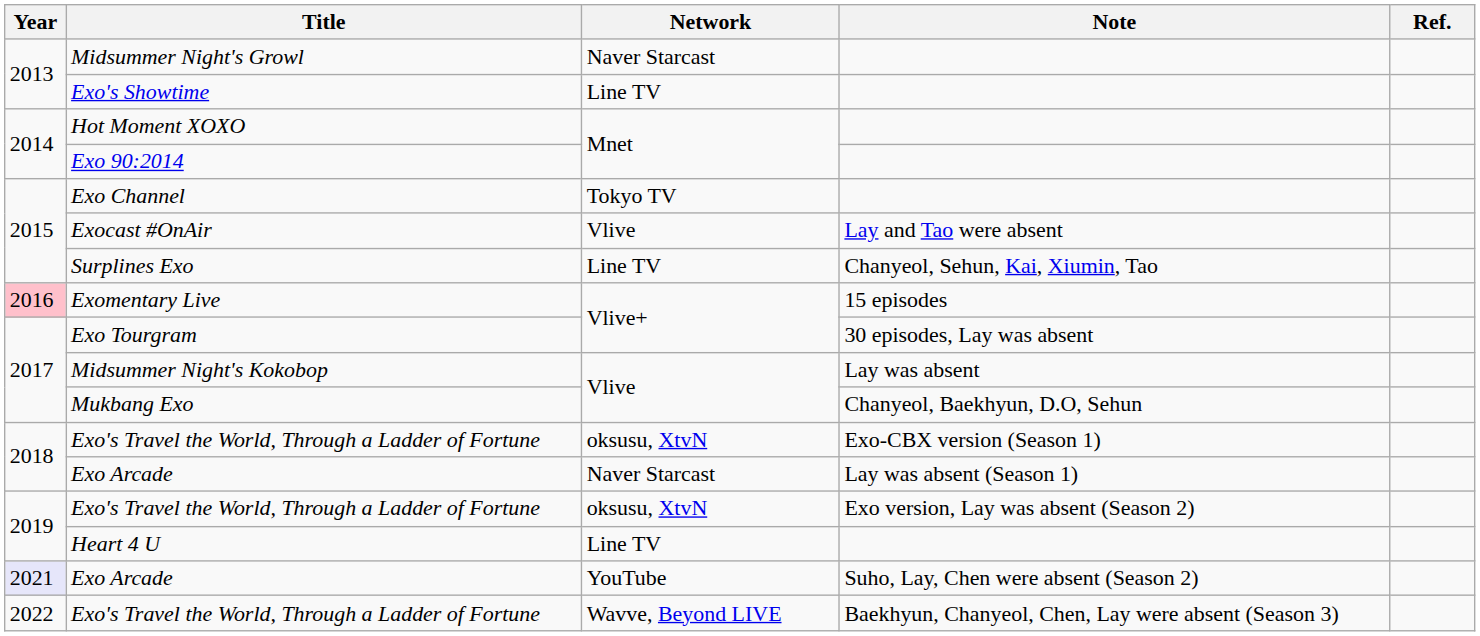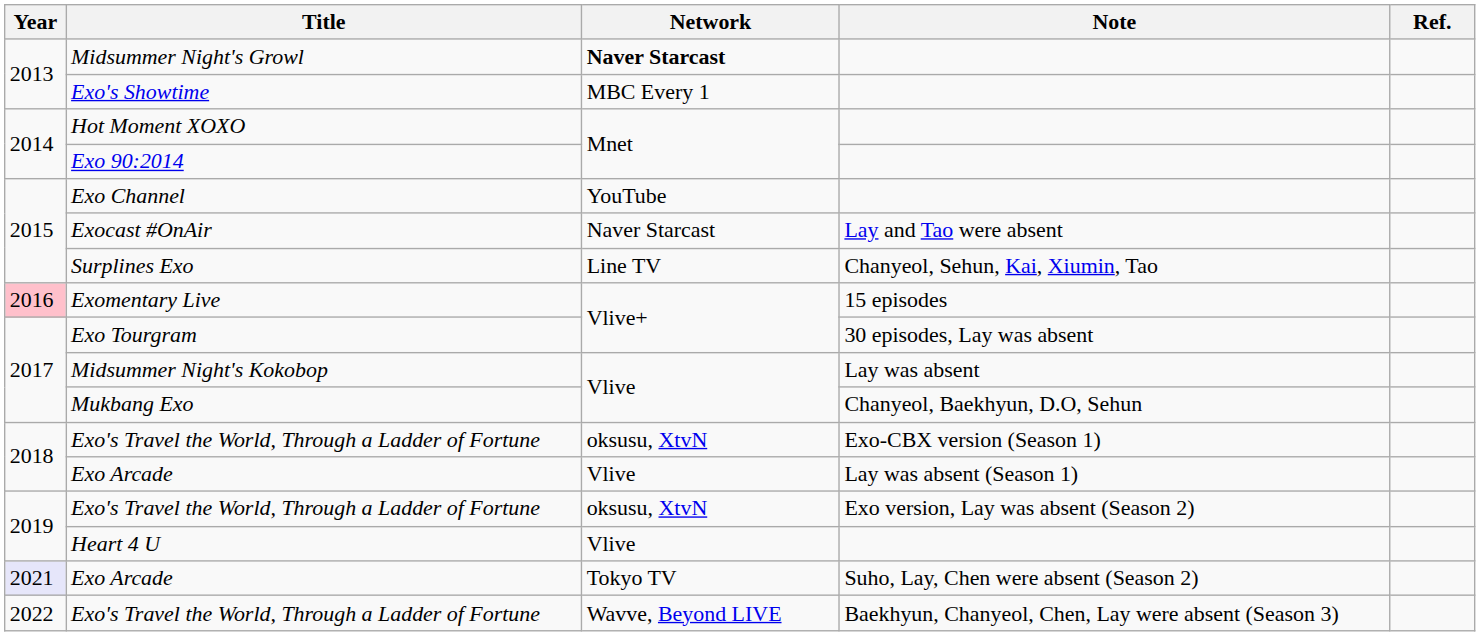 <table class="wikitable" style="font-size:100%; width:85%">
 <tr>
 <th style="width:3%">Year</th>
 <th style="width:30%">Title</th>
 <th style="width:15%">Network</th>
 <th style="width:32%">Note</th>
 <th style="width:5%">Ref.</th>
 </tr>
 <tr>
 <td rowspan="2">2013</td>
 <td><em>Midsummer Night's Growl</em></td>
-<td>Naver Starcast</td>
+<td><strong>Naver Starcast</strong></td>
 <td></td>
 <td></td>
 </tr>
 <tr>
 <td><em><a href='#'>Exo's Showtime</a></em></td>
-<td>Line TV</td>
+<td>MBC Every 1</td>
 <td></td>
 <td></td>
 </tr>
 <tr>
 <td rowspan="2">2014</td>
 <td><em>Hot Moment XOXO</em></td>
 <td rowspan="2">Mnet</td>
 <td></td>
 <td></td>
 </tr>
 <tr>
 <td><em><a href='#'>Exo 90:2014</a></em></td>
 <td></td>
 <td></td>
 </tr>
 <tr>
 <td rowspan="3">2015</td>
 <td><em>Exo Channel</em></td>
-<td>Tokyo TV</td>
+<td>YouTube</td>
 <td></td>
 <td></td>
 </tr>
 <tr>
 <td><em>Exocast #OnAir</em></td>
-<td>Vlive</td>
+<td>Naver Starcast</td>
 <td><a href='#'>Lay</a> and <a href='#'>Tao</a> were absent</td>
 <td></td>
 </tr>
 <tr>
 <td><em>Surplines Exo</em></td>
 <td>Line TV</td>
 <td>Chanyeol, Sehun, <a href='#'>Kai</a>, <a href='#'>Xiumin</a>, Tao</td>
 <td></td>
 </tr>
 <tr>
 <td style="background: pink;">2016</td>
 <td><em>Exomentary Live</em></td>
 <td rowspan="2">Vlive+</td>
 <td>15 episodes</td>
 <td></td>
 </tr>
 <tr>
 <td rowspan="3">2017</td>
 <td><em>Exo Tourgram</em></td>
 <td>30 episodes, Lay was absent</td>
 <td></td>
 </tr>
 <tr>
 <td><em>Midsummer Night's Kokobop</em></td>
 <td rowspan="2">Vlive</td>
 <td>Lay was absent</td>
 <td></td>
 </tr>
 <tr>
 <td><em>Mukbang Exo</em></td>
 <td>Chanyeol, Baekhyun, D.O, Sehun</td>
 <td></td>
 </tr>
 <tr>
 <td rowspan="2">2018</td>
 <td><em>Exo's Travel the World, Through a Ladder of Fortune</em></td>
 <td>oksusu, <a href='#'>XtvN</a></td>
 <td>Exo-CBX version (Season 1)</td>
 <td></td>
 </tr>
 <tr>
 <td><em>Exo Arcade</em></td>
-<td>Naver Starcast</td>
+<td>Vlive</td>
 <td>Lay was absent (Season 1)</td>
 <td></td>
 </tr>
 <tr>
 <td rowspan="2">2019</td>
 <td><em>Exo's Travel the World, Through a Ladder of Fortune</em></td>
 <td>oksusu, <a href='#'>XtvN</a></td>
 <td>Exo version, Lay was absent (Season 2)</td>
 <td></td>
 </tr>
 <tr>
 <td><em>Heart 4 U</em></td>
-<td>Line TV</td>
+<td>Vlive</td>
 <td></td>
 <td></td>
 </tr>
 <tr>
 <td style="background: lavender;">2021</td>
 <td><em>Exo Arcade</em></td>
-<td>YouTube</td>
+<td>Tokyo TV</td>
 <td>Suho, Lay, Chen were absent (Season 2)</td>
 <td></td>
 </tr>
 <tr>
 <td>2022</td>
 <td><em>Exo's Travel the World, Through a Ladder of Fortune</em></td>
 <td>Wavve, <a href='#'>Beyond LIVE</a></td>
 <td>Baekhyun, Chanyeol, Chen, Lay were absent (Season 3)</td>
 <td></td>
 </tr>
 </table>
